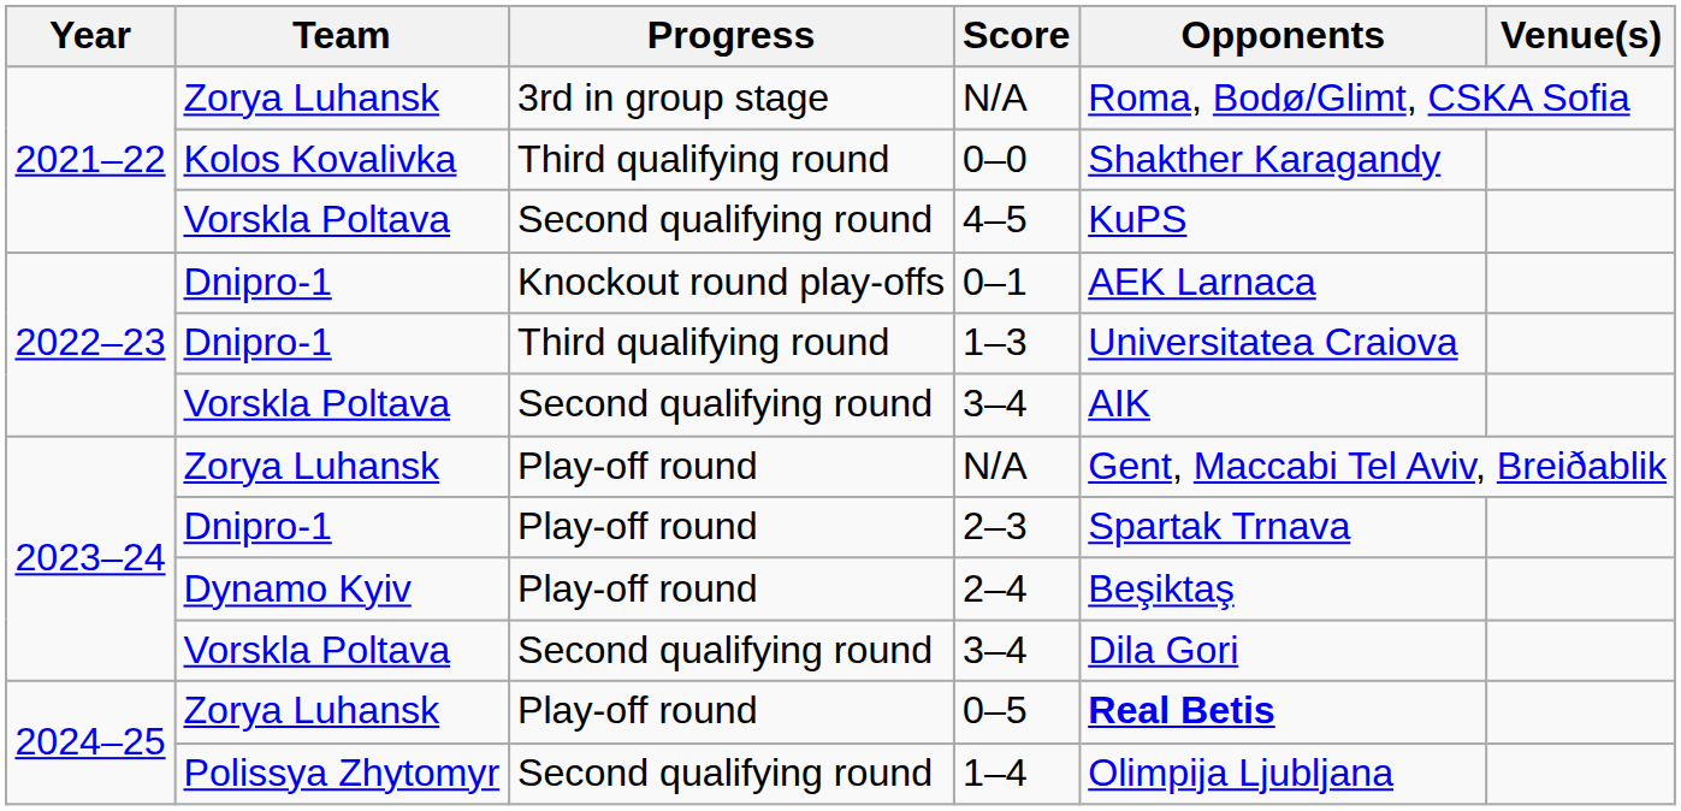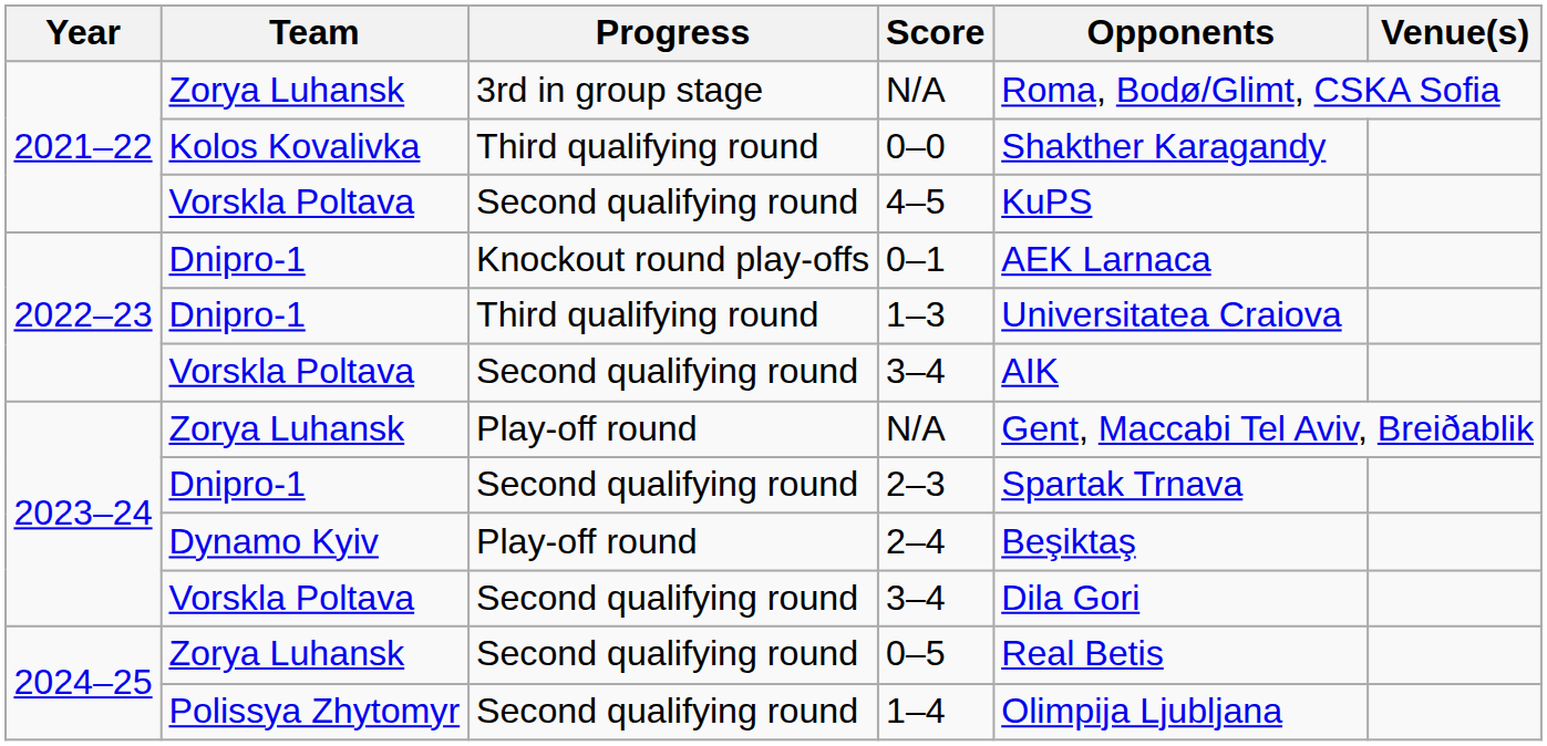 <table class="wikitable Sortable">
 <tr>
 <th>Year</th>
 <th>Team</th>
 <th>Progress</th>
 <th>Score</th>
 <th>Opponents</th>
 <th>Venue(s)</th>
 </tr>
 <tr>
 <td rowspan=3><a href='#'>2021–22</a></td>
 <td><a href='#'>Zorya Luhansk</a></td>
 <td>3rd in group stage</td>
 <td>N/A</td>
 <td colspan=2> <a href='#'>Roma</a>,  <a href='#'>Bodø/Glimt</a>,  <a href='#'>CSKA Sofia</a></td>
 </tr>
 <tr>
 <td><a href='#'>Kolos Kovalivka</a></td>
 <td>Third qualifying round</td>
 <td>0–0 </td>
 <td> <a href='#'>Shakther Karagandy</a></td>
 <td></td>
 </tr>
 <tr>
 <td><a href='#'>Vorskla Poltava</a></td>
 <td>Second qualifying round</td>
 <td>4–5 </td>
 <td> <a href='#'>KuPS</a></td>
 <td></td>
 </tr>
 <tr>
 <td rowspan=3><a href='#'>2022–23</a></td>
 <td><a href='#'>Dnipro-1</a></td>
 <td>Knockout round play-offs</td>
 <td>0–1</td>
 <td> <a href='#'>AEK Larnaca</a></td>
 <td></td>
 </tr>
 <tr>
 <td><a href='#'>Dnipro-1</a></td>
 <td>Third qualifying round</td>
 <td>1–3</td>
 <td> <a href='#'>Universitatea Craiova</a></td>
 <td></td>
 </tr>
 <tr>
 <td><a href='#'>Vorskla Poltava</a></td>
 <td>Second qualifying round</td>
 <td>3–4 </td>
 <td> <a href='#'>AIK</a></td>
 <td></td>
 </tr>
 <tr>
 <td rowspan=4><a href='#'>2023–24</a></td>
 <td><a href='#'>Zorya Luhansk</a></td>
 <td>Play-off round</td>
 <td>N/A</td>
 <td colspan=2> <a href='#'>Gent</a>,  <a href='#'>Maccabi Tel Aviv</a>,  <a href='#'>Breiðablik</a></td>
 </tr>
 <tr>
 <td><a href='#'>Dnipro-1</a></td>
-<td>Play-off round</td>
+<td>Second qualifying round</td>
 <td>2–3</td>
 <td> <a href='#'>Spartak Trnava</a></td>
 <td></td>
 </tr>
 <tr>
 <td><a href='#'>Dynamo Kyiv</a></td>
 <td>Play-off round</td>
 <td>2–4</td>
 <td> <a href='#'>Beşiktaş</a></td>
 <td></td>
 </tr>
 <tr>
 <td><a href='#'>Vorskla Poltava</a></td>
 <td>Second qualifying round</td>
 <td>3–4</td>
 <td> <a href='#'>Dila Gori</a></td>
 <td></td>
 </tr>
 <tr>
 <td rowspan=2><a href='#'>2024–25</a></td>
 <td><a href='#'>Zorya Luhansk</a></td>
-<td>Play-off round</td>
+<td>Second qualifying round</td>
 <td>0–5</td>
-<td><strong> <a href='#'>Real Betis</a></strong></td>
+<td> <a href='#'>Real Betis</a></td>
 <td></td>
 </tr>
 <tr>
 <td><a href='#'>Polissya Zhytomyr</a></td>
 <td>Second qualifying round</td>
 <td>1–4</td>
 <td> <a href='#'>Olimpija Ljubljana</a></td>
 <td></td>
 </tr>
 </table>
